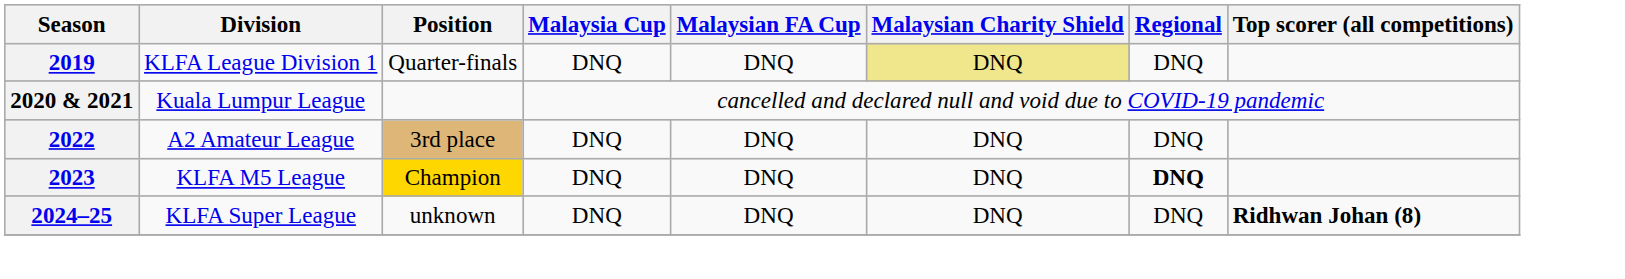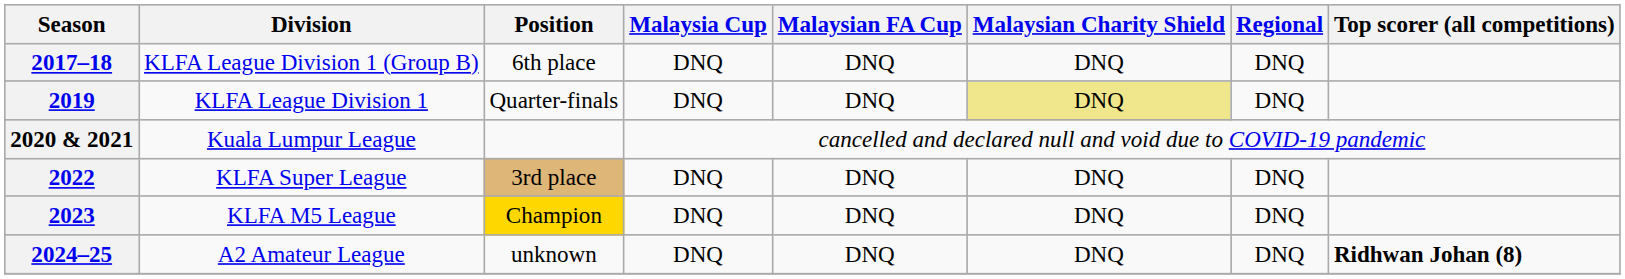 <table class="wikitable" style="font-size:89%;">
 <tr>
 <th>Season</th>
 <th>Division</th>
 <th>Position</th>
 <th><a href='#'>Malaysia Cup</a></th>
 <th><a href='#'>Malaysian FA Cup</a></th>
 <th><a href='#'>Malaysian Charity Shield</a></th>
 <th><a href='#'>Regional</a></th>
 <th>Top scorer (all competitions)</th>
+</tr>
+<tr>
+<th style="text-align:center;"><a href='#'>2017–18</a></th>
+<td style="text-align:center;"><a href='#'>KLFA League Division 1 (Group B)</a></td>
+<td style="text-align:center;">6th place</td>
+<td style="text-align:center;">DNQ</td>
+<td style="text-align:center;">DNQ</td>
+<td style="text-align:center;">DNQ</td>
+<td style="text-align:center;">DNQ</td>
+<td></td>
 </tr>
 <tr>
 <th style="text-align:center;"><a href='#'>2019</a></th>
 <td style="text-align:center;"><a href='#'>KLFA League Division 1</a></td>
 <td style="text-align:center;">Quarter-finals</td>
 <td style="text-align:center;">DNQ</td>
 <td style="text-align:center;">DNQ</td>
 <td style="background: khaki; text-align:center;">DNQ</td>
 <td style="text-align:center;">DNQ</td>
 <td></td>
 </tr>
 <tr>
 <th>2020 & 2021</th>
 <td style="text-align:center;"><a href='#'>Kuala Lumpur League</a></td>
 <td></td>
 <td colspan=5 align=center><em>cancelled and declared null and void due to <a href='#'>COVID-19 pandemic</a></em></td>
 </tr>
 <tr>
 <th style="text-align:center;"><a href='#'>2022</a></th>
-<td style="text-align:center;"><a href='#'>A2 Amateur League</a></td>
+<td style="text-align:center;"><a href='#'>KLFA Super League</a></td>
 <td bgcolor=#deb678 style="text-align:center;">3rd place</td>
 <td style="text-align:center;">DNQ</td>
 <td style="text-align:center;">DNQ</td>
 <td style="text-align:center;">DNQ</td>
 <td style="text-align:center;">DNQ</td>
 <td></td>
 </tr>
 <tr>
 <th style="text-align:center;"><a href='#'>2023</a></th>
 <td style="text-align:center;"><a href='#'>KLFA M5 League</a></td>
 <td bgcolor=gold style="text-align:center;">Champion</td>
 <td style="text-align:center;">DNQ</td>
 <td style="text-align:center;">DNQ</td>
 <td style="text-align:center;">DNQ</td>
-<td style="text-align:center;"><strong>DNQ</strong></td>
+<td style="text-align:center;">DNQ</td>
 <td></td>
 </tr>
 <tr>
 <th style="text-align:center;"><a href='#'>2024–25</a></th>
-<td style="text-align:center;"><a href='#'>KLFA Super League</a></td>
+<td style="text-align:center;"><a href='#'>A2 Amateur League</a></td>
 <td style="text-align:center;">unknown</td>
 <td style="text-align:center;">DNQ</td>
 <td style="text-align:center;">DNQ</td>
 <td style="text-align:center;">DNQ</td>
 <td style="text-align:center;">DNQ</td>
 <td><strong> Ridhwan Johan (8)</strong></td>
 </tr>
 <tr>
 </tr>
 </table>
